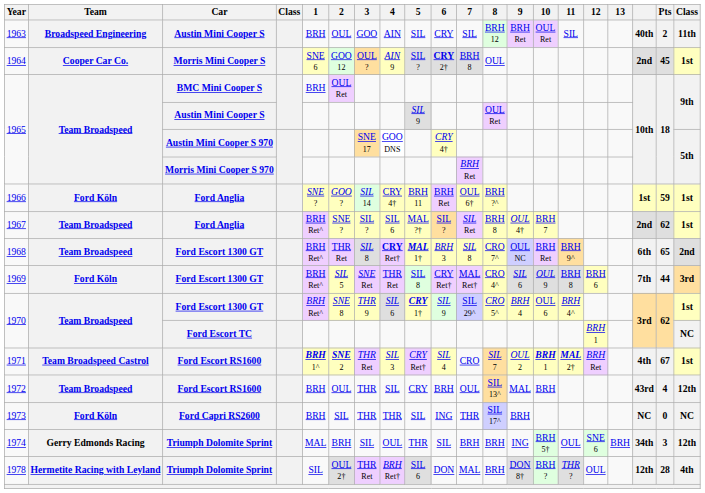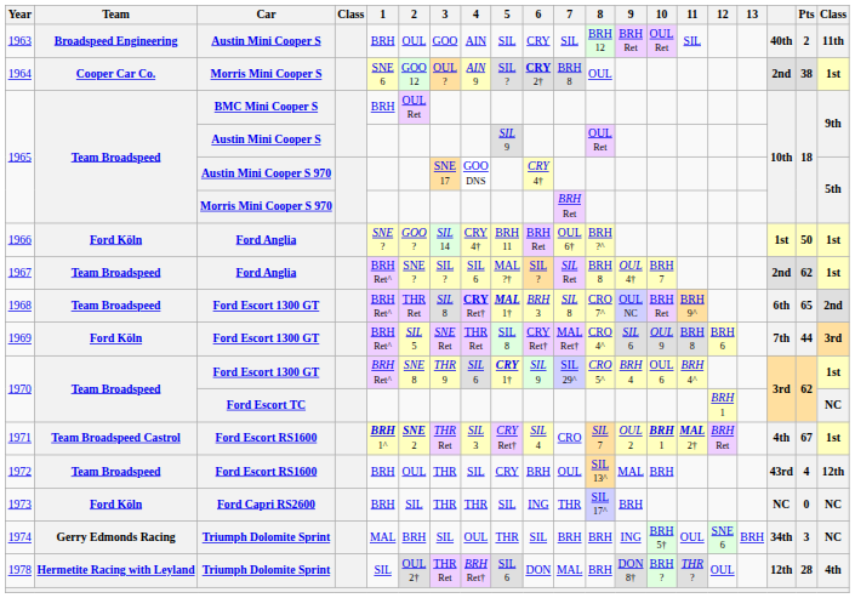 <table class="wikitable" style="text-align:center; font-size:85%">
 <tr>
 <th>Year</th>
 <th>Team</th>
 <th>Car</th>
 <th>Class</th>
 <th>1</th>
 <th>2</th>
 <th>3</th>
 <th>4</th>
 <th>5</th>
 <th>6</th>
 <th>7</th>
 <th>8</th>
 <th>9</th>
 <th>10</th>
 <th>11</th>
 <th>12</th>
 <th>13</th>
 <th></th>
 <th>Pts</th>
 <th>Class</th>
 </tr>
 <tr>
 <td><a href='#'>1963</a></td>
 <th><a href='#'>Broadspeed Engineering</a></th>
 <th><a href='#'>Austin Mini Cooper S</a></th>
 <th><span></span></th>
 <td><a href='#'>BRH</a></td>
 <td><a href='#'>OUL</a></td>
 <td><a href='#'>GOO</a></td>
 <td><a href='#'>AIN</a></td>
 <td><a href='#'>SIL</a></td>
 <td><a href='#'>CRY</a></td>
 <td><a href='#'>SIL</a></td>
 <td style="background:#DFFFDF;"><a href='#'>BRH</a><br><small>12</small></td>
 <td style="background:#EFCFFF;"><a href='#'>BRH</a><br><small>Ret</small></td>
 <td style="background:#EFCFFF;"><a href='#'>OUL</a><br><small>Ret</small></td>
 <td><a href='#'>SIL</a></td>
 <td></td>
 <td></td>
 <th>40th</th>
 <th>2</th>
 <th>11th</th>
 </tr>
 <tr>
 <td><a href='#'>1964</a></td>
 <th><a href='#'>Cooper Car Co.</a></th>
 <th><a href='#'>Morris Mini Cooper S</a></th>
 <th><span></span></th>
 <td style="background:#FFFFBF;"><a href='#'>SNE</a><br><small>6</small></td>
 <td style="background:#DFFFDF;"><a href='#'>GOO</a><br><small>12</small></td>
 <td style="background:#FFDF9F;"><a href='#'>OUL</a><br><small>?</small></td>
 <td style="background:#FFFFBF;"><em><a href='#'>AIN</a></em><br><small>9</small></td>
 <td style="background:#DFDFDF;"><a href='#'>SIL</a><br><small>?</small></td>
 <td style="background:#DFDFDF;"><strong><a href='#'>CRY</a></strong><br><small>2†</small></td>
 <td style="background:#DFDFDF;"><a href='#'>BRH</a><br><small>8</small></td>
 <td><a href='#'>OUL</a></td>
 <td></td>
 <td></td>
 <td></td>
 <td></td>
 <td></td>
 <td style="background:#DFDFDF;"><strong>2nd</strong></td>
-<td style="background:#DFDFDF;"><strong>45</strong></td>
+<td style="background:#DFDFDF;"><strong>38</strong></td>
 <td style="background:#FFFFBF;"><strong>1st</strong></td>
 </tr>
 <tr>
 <td rowspan=4><a href='#'>1965</a></td>
 <th rowspan=4><a href='#'>Team Broadspeed</a></th>
 <th><a href='#'>BMC Mini Cooper S</a></th>
 <th rowspan=2><span></span></th>
 <td><a href='#'>BRH</a></td>
 <td style="background:#EFCFFF;"><a href='#'>OUL</a><br><small>Ret</small></td>
 <td></td>
 <td></td>
 <td></td>
 <td></td>
 <td></td>
 <td></td>
 <td></td>
 <td></td>
 <td></td>
 <td></td>
 <td></td>
 <th rowspan=4>10th</th>
 <th rowspan=4>18</th>
 <th rowspan=2>9th</th>
 </tr>
 <tr>
 <th><a href='#'>Austin Mini Cooper S</a></th>
 <td></td>
 <td></td>
 <td></td>
 <td></td>
 <td style="background:#DFDFDF;"><em><a href='#'>SIL</a></em><br><small>9</small></td>
 <td></td>
 <td></td>
 <td style="background:#EFCFFF;"><a href='#'>OUL</a><br><small>Ret</small></td>
 <td></td>
 <td></td>
 <td></td>
 <td></td>
 <td></td>
 </tr>
 <tr>
 <th><a href='#'>Austin Mini Cooper S 970</a></th>
 <th rowspan=2><span></span></th>
 <td></td>
 <td></td>
 <td style="background:#FFDF9F;"><a href='#'>SNE</a><br><small>17</small></td>
 <td style="background:#FFFFFF;"><a href='#'>GOO</a><br><small>DNS</small></td>
 <td></td>
 <td style="background:#FFFFBF;"><em><a href='#'>CRY</a></em><br><small>4†</small></td>
 <td></td>
 <td></td>
 <td></td>
 <td></td>
 <td></td>
 <td></td>
 <td></td>
 <th rowspan=2>5th</th>
 </tr>
 <tr>
 <th><a href='#'>Morris Mini Cooper S 970</a></th>
 <td></td>
 <td></td>
 <td></td>
 <td></td>
 <td></td>
 <td></td>
 <td style="background:#EFCFFF;"><em><a href='#'>BRH</a></em><br><small>Ret</small></td>
 <td></td>
 <td></td>
 <td></td>
 <td></td>
 <td></td>
 <td></td>
 </tr>
 <tr>
 <td><a href='#'>1966</a></td>
 <th><a href='#'>Ford Köln</a></th>
 <th><a href='#'>Ford Anglia</a></th>
 <th><span></span></th>
 <td style="background:#FFFFBF;"><em><a href='#'>SNE</a></em><br><small>?</small></td>
 <td style="background:#FFFFBF;"><em><a href='#'>GOO</a></em><br><small>?</small></td>
 <td style="background:#DFFFDF;"><em><a href='#'>SIL</a></em><br><small>14</small></td>
 <td style="background:#FFFFBF;"><a href='#'>CRY</a><br><small>4†</small></td>
 <td style="background:#FFFFBF;"><a href='#'>BRH</a><br><small>11</small></td>
 <td style="background:#EFCFFF;"><a href='#'>BRH</a><br><small>Ret</small></td>
 <td style="background:#FFFFBF;"><a href='#'>OUL</a><br><small>6†</small></td>
 <td style="background:#FFFFBF;"><a href='#'>BRH</a><br><small>?^</small></td>
 <td></td>
 <td></td>
 <td></td>
 <td></td>
 <td></td>
 <td style="background:#FFFFBF;"><strong>1st</strong></td>
-<td style="background:#FFFFBF;"><strong>59</strong></td>
+<td style="background:#FFFFBF;"><strong>50</strong></td>
 <td style="background:#FFFFBF;"><strong>1st</strong></td>
 </tr>
 <tr>
 <td><a href='#'>1967</a></td>
 <th><a href='#'>Team Broadspeed</a></th>
 <th><a href='#'>Ford Anglia</a></th>
 <th><span></span></th>
 <td style="background:#EFCFFF;"><a href='#'>BRH</a><br><small>Ret^</small></td>
 <td style="background:#FFFFBF;"><a href='#'>SNE</a><br><small>?</small></td>
 <td style="background:#FFFFBF;"><a href='#'>SIL</a><br><small>?</small></td>
 <td style="background:#FFFFBF;"><a href='#'>SIL</a><br><small>6</small></td>
 <td style="background:#FFFFBF;"><a href='#'>MAL</a><br><small>?†</small></td>
 <td style="background:#FFDF9F;"><a href='#'>SIL</a><br><small>?</small></td>
 <td style="background:#EFCFFF;"><em><a href='#'>SIL</a></em><br><small>Ret</small></td>
 <td style="background:#FFFFBF;"><a href='#'>BRH</a><br><small>8</small></td>
 <td style="background:#FFFFBF;"><em><a href='#'>OUL</a></em><br><small>4†</small></td>
 <td style="background:#FFFFBF;"><a href='#'>BRH</a><br><small>7</small></td>
 <td></td>
 <td></td>
 <td></td>
 <td style="background:#DFDFDF;"><strong>2nd</strong></td>
 <td style="background:#DFDFDF;"><strong>62</strong></td>
 <td style="background:#FFFFBF;"><strong>1st</strong></td>
 </tr>
 <tr>
 <td><a href='#'>1968</a></td>
 <th><a href='#'>Team Broadspeed</a></th>
 <th><a href='#'>Ford Escort 1300 GT</a></th>
 <th><span></span></th>
 <td style="background:#EFCFFF;"><a href='#'>BRH</a><br><small>Ret^</small></td>
 <td style="background:#EFCFFF;"><a href='#'>THR</a><br><small>Ret</small></td>
 <td style="background:#DFDFDF;"><em><a href='#'>SIL</a></em><br><small>8</small></td>
 <td style="background:#EFCFFF;"><strong><a href='#'>CRY</a></strong><br><small>Ret†</small></td>
 <td style="background:#FFFFBF;"><strong><em><a href='#'>MAL</a></em></strong><br><small>1†</small></td>
 <td style="background:#FFFFBF;"><em><a href='#'>BRH</a></em><br><small>3</small></td>
 <td style="background:#FFFFBF;"><em><a href='#'>SIL</a></em><br><small>8</small></td>
 <td style="background:#FFFFBF;"><a href='#'>CRO</a><br><small>7^</small></td>
 <td style="background:#CFCFFF;"><a href='#'>OUL</a><br><small>NC</small></td>
 <td style="background:#EFCFFF;"><a href='#'>BRH</a><br><small>Ret</small></td>
 <td style="background:#FFDF9F;"><a href='#'>BRH</a><br><small>9^</small></td>
 <td></td>
 <td></td>
 <th>6th</th>
 <th>65</th>
 <td style="background:#DFDFDF;"><strong>2nd</strong></td>
 </tr>
 <tr>
 <td><a href='#'>1969</a></td>
 <th><a href='#'>Ford Köln</a></th>
 <th><a href='#'>Ford Escort 1300 GT</a></th>
 <th><span></span></th>
 <td style="background:#EFCFFF;"><a href='#'>BRH</a><br><small>Ret^</small></td>
 <td style="background:#FFFFBF;"><em><a href='#'>SIL</a></em><br><small>5</small></td>
 <td style="background:#EFCFFF;"><em><a href='#'>SNE</a></em><br><small>Ret</small></td>
 <td style="background:#EFCFFF;"><a href='#'>THR</a><br><small>Ret</small></td>
 <td style="background:#DFFFDF;"><a href='#'>SIL</a><br><small>8</small></td>
 <td style="background:#EFCFFF;"><a href='#'>CRY</a><br><small>Ret†</small></td>
 <td style="background:#EFCFFF;"><a href='#'>MAL</a><br><small>Ret†</small></td>
 <td style="background:#FFFFBF;"><a href='#'>CRO</a><br><small>4^</small></td>
 <td style="background:#DFDFDF;"><em><a href='#'>SIL</a></em><br><small>6</small></td>
 <td style="background:#DFDFDF;"><em><a href='#'>OUL</a></em><br><small>9</small></td>
 <td style="background:#DFDFDF;"><a href='#'>BRH</a><br><small>8</small></td>
 <td style="background:#FFFFBF;"><a href='#'>BRH</a><br><small>6</small></td>
 <td></td>
 <th>7th</th>
 <th>44</th>
 <td style="background:#FFDF9F;"><strong>3rd</strong></td>
 </tr>
 <tr>
 <td rowspan=2><a href='#'>1970</a></td>
 <th rowspan=2><a href='#'>Team Broadspeed</a></th>
 <th><a href='#'>Ford Escort 1300 GT</a></th>
 <th><span></span></th>
 <td style="background:#EFCFFF;"><em><a href='#'>BRH</a></em><br><small>Ret^</small></td>
 <td style="background:#FFFFBF;"><em><a href='#'>SNE</a></em><br><small>8</small></td>
 <td style="background:#FFFFBF;"><em><a href='#'>THR</a></em><br><small>9</small></td>
 <td style="background:#DFDFDF;"><em><a href='#'>SIL</a></em><br><small>6</small></td>
 <td style="background:#FFFFBF;"><strong><em><a href='#'>CRY</a></em></strong><br><small>1†</small></td>
 <td style="background:#DFFFDF;"><em><a href='#'>SIL</a></em><br><small>9</small></td>
 <td style="background:#CFCFFF;"><a href='#'>SIL</a><br><small>29^</small></td>
 <td style="background:#FFFFBF;"><em><a href='#'>CRO</a></em><br><small>5^</small></td>
 <td style="background:#FFFFBF;"><em><a href='#'>BRH</a></em><br><small>4</small></td>
 <td style="background:#FFFFBF;"><a href='#'>OUL</a><br><small>6</small></td>
 <td style="background:#FFFFBF;"><em><a href='#'>BRH</a></em><br><small>4^</small></td>
 <td></td>
 <td></td>
 <td rowspan=2 style="background:#FFDF9F;"><strong>3rd</strong></td>
 <td rowspan=2 style="background:#FFDF9F;"><strong>62</strong></td>
 <td style="background:#FFFFBF;"><strong>1st</strong></td>
 </tr>
 <tr>
 <th><a href='#'>Ford Escort TC</a></th>
 <th><span></span></th>
 <td></td>
 <td></td>
 <td></td>
 <td></td>
 <td></td>
 <td></td>
 <td></td>
 <td></td>
 <td></td>
 <td></td>
 <td></td>
 <td style="background:#FFFFBF;"><em><a href='#'>BRH</a></em><br><small>1</small></td>
 <td></td>
 <th>NC</th>
 </tr>
 <tr>
 <td><a href='#'>1971</a></td>
 <th><a href='#'>Team Broadspeed Castrol</a></th>
 <th><a href='#'>Ford Escort RS1600</a></th>
 <th><span></span></th>
 <td style="background:#FFFFBF;"><strong><em><a href='#'>BRH</a></em></strong><br><small>1^</small></td>
 <td style="background:#FFFFBF;"><strong><em><a href='#'>SNE</a></em></strong><br><small>2</small></td>
 <td style="background:#EFCFFF;"><em><a href='#'>THR</a></em><br><small>Ret</small></td>
 <td style="background:#FFFFBF;"><em><a href='#'>SIL</a></em><br><small>3</small></td>
 <td style="background:#EFCFFF;"><em><a href='#'>CRY</a></em><br><small>Ret†</small></td>
 <td style="background:#FFFFBF;"><em><a href='#'>SIL</a></em><br><small>4</small></td>
 <td><a href='#'>CRO</a></td>
 <td style="background:#FFDF9F;"><em><a href='#'>SIL</a></em><br><small>7</small></td>
 <td style="background:#FFFFBF;"><em><a href='#'>OUL</a></em><br><small>2</small></td>
 <td style="background:#FFFFBF;"><strong><em><a href='#'>BRH</a></em></strong><br><small>1</small></td>
 <td style="background:#FFFFBF;"><strong><em><a href='#'>MAL</a></em></strong><br><small>2†</small></td>
 <td style="background:#EFCFFF;"><em><a href='#'>BRH</a></em><br><small>Ret</small></td>
 <td></td>
 <th>4th</th>
 <th>67</th>
 <td style="background:#FFFFBF;"><strong>1st</strong></td>
 </tr>
 <tr>
 <td><a href='#'>1972</a></td>
 <th><a href='#'>Team Broadspeed</a></th>
 <th><a href='#'>Ford Escort RS1600</a></th>
 <th><span></span></th>
 <td><a href='#'>BRH</a></td>
 <td><a href='#'>OUL</a></td>
 <td><a href='#'>THR</a></td>
 <td><a href='#'>SIL</a></td>
 <td><a href='#'>CRY</a></td>
 <td><a href='#'>BRH</a></td>
 <td><a href='#'>OUL</a></td>
 <td style="background:#FFDF9F;"><a href='#'>SIL</a><br><small>13^</small></td>
 <td><a href='#'>MAL</a></td>
 <td><a href='#'>BRH</a></td>
 <td></td>
 <td></td>
 <td></td>
 <th>43rd</th>
 <th>4</th>
 <th>12th</th>
 </tr>
 <tr>
 <td><a href='#'>1973</a></td>
 <th><a href='#'>Ford Köln</a></th>
 <th><a href='#'>Ford Capri RS2600</a></th>
 <th><span></span></th>
 <td><a href='#'>BRH</a></td>
 <td><a href='#'>SIL</a></td>
 <td><a href='#'>THR</a></td>
 <td><a href='#'>THR</a></td>
 <td><a href='#'>SIL</a></td>
 <td><a href='#'>ING</a></td>
 <td><a href='#'>THR</a></td>
 <td style="background:#CFCFFF;"><a href='#'>SIL</a><br><small>17^</small></td>
 <td><a href='#'>BRH</a></td>
 <td></td>
 <td></td>
 <td></td>
 <td></td>
 <th>NC</th>
 <th>0</th>
 <th>NC</th>
 </tr>
 <tr>
 <td><a href='#'>1974</a></td>
 <th>Gerry Edmonds Racing</th>
 <th><a href='#'>Triumph Dolomite Sprint</a></th>
 <th><span></span></th>
 <td><a href='#'>MAL</a></td>
 <td><a href='#'>BRH</a></td>
 <td><a href='#'>SIL</a></td>
 <td><a href='#'>OUL</a></td>
 <td><a href='#'>THR</a></td>
 <td><a href='#'>SIL</a></td>
 <td><a href='#'>BRH</a></td>
 <td><a href='#'>BRH</a></td>
 <td><a href='#'>ING</a></td>
 <td style="background:#DFFFDF;"><a href='#'>BRH</a><br><small>5†</small></td>
 <td><a href='#'>OUL</a></td>
 <td style="background:#DFFFDF;"><a href='#'>SNE</a><br><small>6</small></td>
 <td><a href='#'>BRH</a></td>
 <th>34th</th>
 <th>3</th>
-<th>12th</th>
+<th>NC</th>
 </tr>
 <tr>
 <td><a href='#'>1978</a></td>
 <th><a href='#'>Hermetite Racing with Leyland</a></th>
 <th><a href='#'>Triumph Dolomite Sprint</a></th>
 <th><span></span></th>
 <td><a href='#'>SIL</a></td>
 <td style="background:#DFDFDF;"><a href='#'>OUL</a><br><small>2†</small></td>
 <td style="background:#EFCFFF;"><a href='#'>THR</a><br><small>Ret</small></td>
 <td style="background:#EFCFFF;"><em><a href='#'>BRH</a></em><br><small>Ret†</small></td>
 <td style="background:#DFDFDF;"><a href='#'>SIL</a><br><small>6</small></td>
 <td><a href='#'>DON</a></td>
 <td><a href='#'>MAL</a></td>
 <td><a href='#'>BRH</a></td>
 <td style="background:#DFDFDF;"><a href='#'>DON</a><br><small>8†</small></td>
 <td style="background:#DFFFDF;"><a href='#'>BRH</a><br><small>?</small></td>
 <td style="background:#DFDFDF;"><em><a href='#'>THR</a></em><br><small>?</small></td>
 <td><a href='#'>OUL</a></td>
 <td></td>
 <th>12th</th>
 <th>28</th>
 <th>4th</th>
 </tr>
 <tr>
 <th colspan="20"></th>
 </tr>
 </table>
